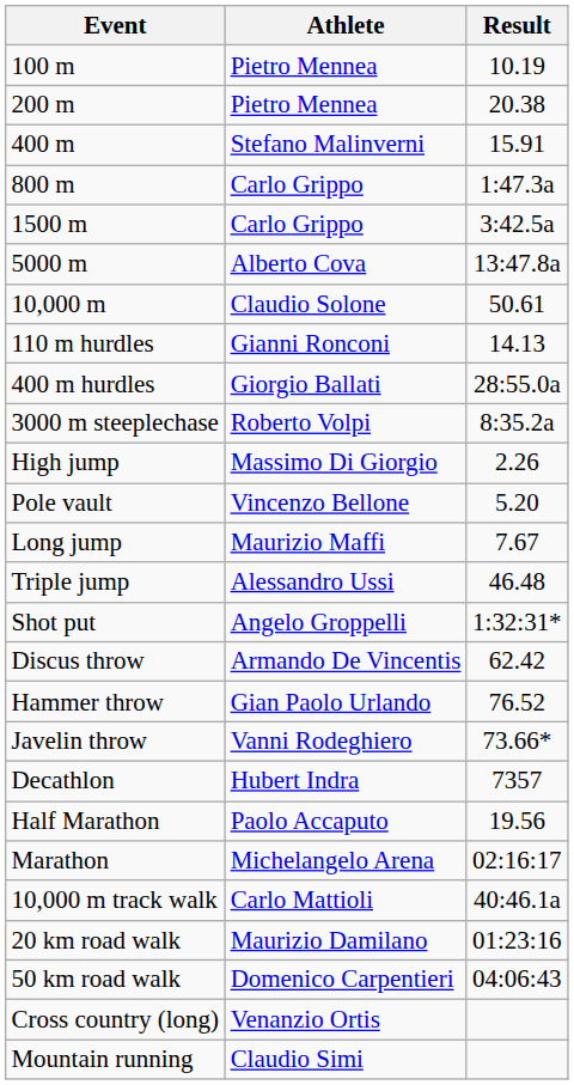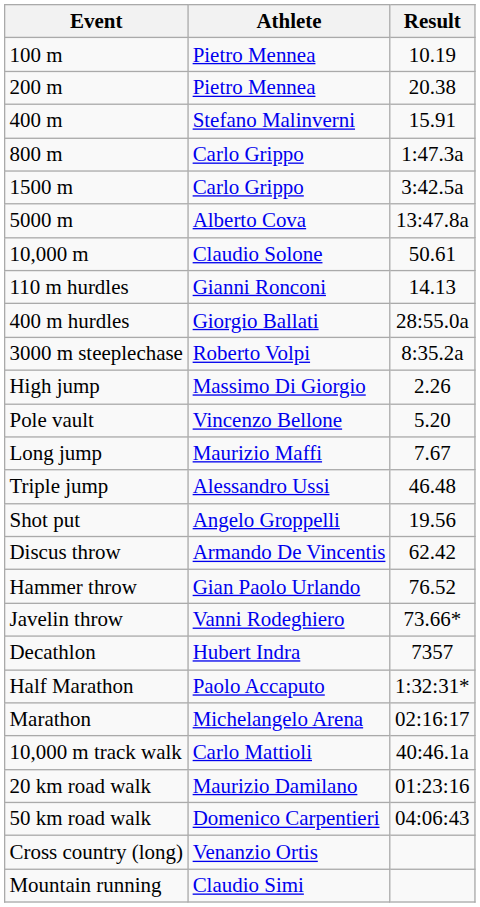 <table class="wikitable" style=""width:18em; font-size:90%; text-align:left;">
 <tr>
 <th>Event</th>
 <th>Athlete</th>
 <th>Result</th>
 </tr>
 <tr>
 <td>100 m</td>
 <td><a href='#'>Pietro Mennea</a></td>
 <td align=center>10.19</td>
 </tr>
 <tr>
 <td>200 m</td>
 <td><a href='#'>Pietro Mennea</a></td>
 <td align=center>20.38</td>
 </tr>
 <tr>
 <td>400 m</td>
 <td><a href='#'>Stefano Malinverni</a></td>
 <td align=center>15.91</td>
 </tr>
 <tr>
 <td>800 m</td>
 <td><a href='#'>Carlo Grippo</a></td>
 <td align=center>1:47.3a</td>
 </tr>
 <tr>
 <td>1500 m</td>
 <td><a href='#'>Carlo Grippo</a></td>
 <td align=center>3:42.5a</td>
 </tr>
 <tr>
 <td>5000 m</td>
 <td><a href='#'>Alberto Cova</a></td>
 <td align=center>13:47.8a</td>
 </tr>
 <tr>
 <td>10,000 m</td>
 <td><a href='#'>Claudio Solone</a></td>
 <td align=center>50.61</td>
 </tr>
 <tr>
 <td>110 m hurdles</td>
 <td><a href='#'>Gianni Ronconi</a></td>
 <td align=center>14.13</td>
 </tr>
 <tr>
 <td>400 m hurdles</td>
 <td><a href='#'>Giorgio Ballati</a></td>
 <td align=center>28:55.0a</td>
 </tr>
 <tr>
 <td>3000 m steeplechase</td>
 <td><a href='#'>Roberto Volpi</a></td>
 <td align=center>8:35.2a</td>
 </tr>
 <tr>
 <td>High jump</td>
 <td><a href='#'>Massimo Di Giorgio</a></td>
 <td align=center>2.26</td>
 </tr>
 <tr>
 <td>Pole vault</td>
 <td><a href='#'>Vincenzo Bellone</a></td>
 <td align=center>5.20</td>
 </tr>
 <tr>
 <td>Long jump</td>
 <td><a href='#'>Maurizio Maffi</a></td>
 <td align=center>7.67</td>
 </tr>
 <tr>
 <td>Triple jump</td>
 <td><a href='#'>Alessandro Ussi</a></td>
 <td align=center>46.48</td>
 </tr>
 <tr>
 <td>Shot put</td>
 <td><a href='#'>Angelo Groppelli</a></td>
-<td align=center>1:32:31*</td>
+<td align=center>19.56</td>
 </tr>
 <tr>
 <td>Discus throw</td>
 <td><a href='#'>Armando De Vincentis</a></td>
 <td align=center>62.42</td>
 </tr>
 <tr>
 <td>Hammer throw</td>
 <td><a href='#'>Gian Paolo Urlando</a></td>
 <td align=center>76.52</td>
 </tr>
 <tr>
 <td>Javelin throw</td>
 <td><a href='#'>Vanni Rodeghiero</a></td>
 <td align=center>73.66*</td>
 </tr>
 <tr>
 <td>Decathlon</td>
 <td><a href='#'>Hubert Indra</a></td>
 <td align=center>7357</td>
 </tr>
 <tr>
 <td>Half Marathon</td>
 <td><a href='#'>Paolo Accaputo</a></td>
-<td align=center>19.56</td>
+<td align=center>1:32:31*</td>
 </tr>
 <tr>
 <td>Marathon</td>
 <td><a href='#'>Michelangelo Arena</a></td>
 <td align=center>02:16:17</td>
 </tr>
 <tr>
 <td>10,000 m track walk</td>
 <td><a href='#'>Carlo Mattioli</a></td>
 <td align=center>40:46.1a</td>
 </tr>
 <tr>
 <td>20 km road walk</td>
 <td><a href='#'>Maurizio Damilano</a></td>
 <td align=center>01:23:16</td>
 </tr>
 <tr>
 <td>50 km road walk</td>
 <td><a href='#'>Domenico Carpentieri</a></td>
 <td align=center>04:06:43</td>
 </tr>
 <tr>
 <td>Cross country (long)</td>
 <td><a href='#'>Venanzio Ortis</a></td>
 <td align=center></td>
 </tr>
 <tr>
 <td>Mountain running</td>
 <td><a href='#'>Claudio Simi</a></td>
 <td align=center></td>
 </tr>
 </table>
